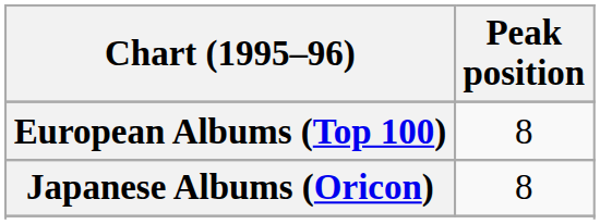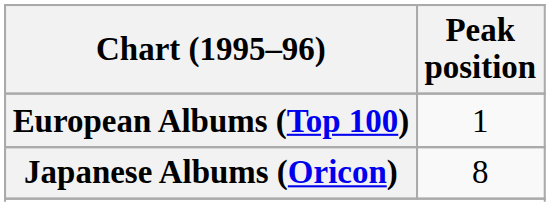 <table class="wikitable sortable plainrowheaders" style="text-align:center">
 <tr>
 <th scope="col">Chart (1995–96)</th>
 <th scope="col">Peak<br> position</th>
 </tr>
 <tr>
 </tr>
 <tr>
 </tr>
 <tr>
 </tr>
 <tr>
 </tr>
 <tr>
 <th scope="row">European Albums (<a href='#'>Top 100</a>)</th>
-<td>8</td>
+<td>1</td>
 </tr>
 <tr>
 </tr>
 <tr>
 </tr>
 <tr>
 </tr>
 <tr>
 <th scope="row">Japanese Albums (<a href='#'>Oricon</a>)</th>
 <td>8</td>
 </tr>
 <tr>
 </tr>
 <tr>
 </tr>
 <tr>
 </tr>
 <tr>
 </tr>
 </table>
